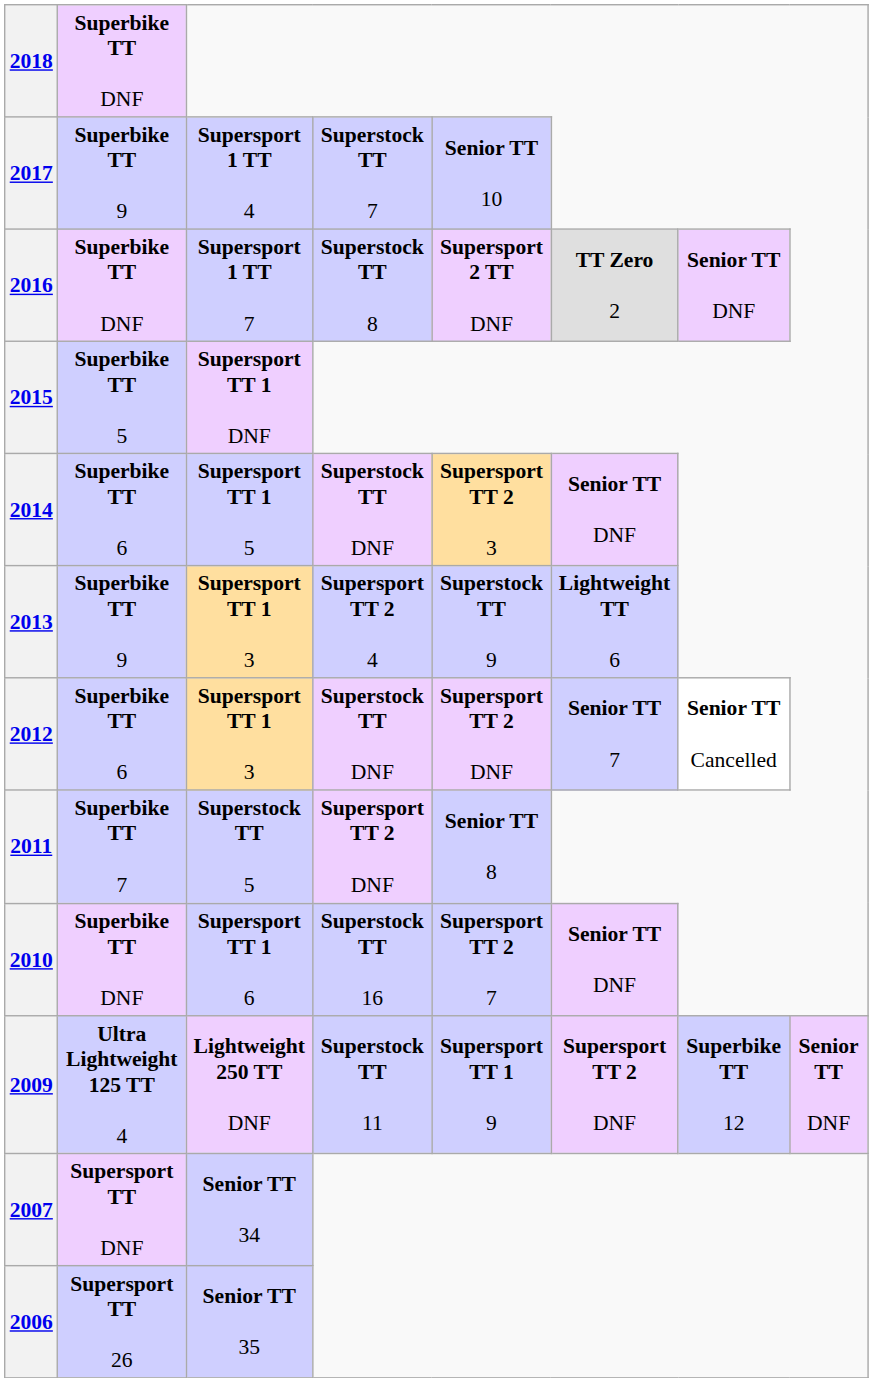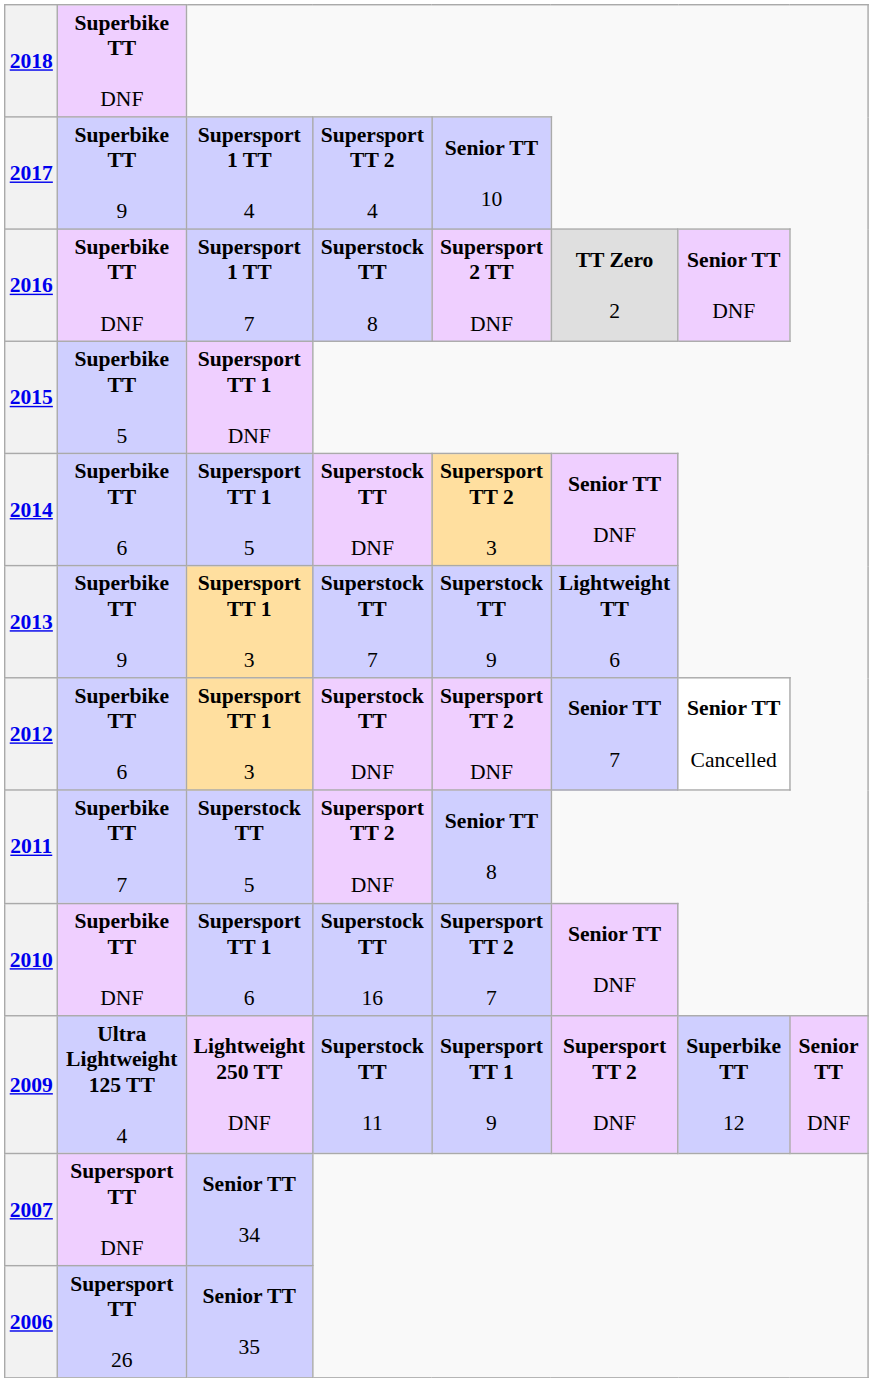 <table class="wikitable" style="font-size: 95%;">
 <tr>
 <th><a href='#'>2018</a></th>
 <td style="background:#efcfff;" align="center" width="140pt"><strong>Superbike TT </strong><br><br>DNF</td>
 </tr>
 <tr>
 <th><a href='#'>2017</a></th>
 <td style="background:#cfcfff;" align="center" width="140pt"><strong>Superbike TT </strong><br><br>9</td>
 <td style="background:#cfcfff;" align="center" width="140pt"><strong>Supersport 1 TT</strong><br><br>4</td>
-<td style="background:#cfcfff;" align="center" width="140pt"><strong>Superstock TT</strong><br><br>7</td>
+<td style="background:#cfcfff;" align="center" width="140pt"><strong>Supersport TT 2</strong><br><br>4</td>
 <td style="background:#cfcfff;" align="center" width="140pt"><strong>Senior TT</strong><br><br>10</td>
 </tr>
 <tr>
 <th><a href='#'>2016</a></th>
 <td style="background:#efcfff;" align="center" width="140pt"><strong>Superbike TT </strong><br><br>DNF</td>
 <td style="background:#cfcfff;" align="center" width="140pt"><strong>Supersport 1 TT</strong><br><br>7</td>
 <td style="background:#cfcfff;" align="center" width="140pt"><strong>Superstock TT</strong><br><br>8</td>
 <td style="background:#efcfff;" align="center" width="140pt"><strong>Supersport 2 TT</strong><br><br>DNF</td>
 <td style="background:#dfdfdf;" align="center" width="140pt"><strong>TT Zero</strong><br><br>2</td>
 <td style="background:#efcfff;" align="center" width="140pt"><strong>Senior TT</strong><br><br>DNF</td>
 </tr>
 <tr>
 <th><a href='#'>2015</a></th>
 <td style="background:#cfcfff;" align="center" width="140pt"><strong>Superbike TT</strong><br><br>5</td>
 <td style="background:#efcfff;" align="center" width="140pt"><strong>Supersport TT 1 </strong><br><br>DNF</td>
 </tr>
 <tr>
 <th><a href='#'>2014</a></th>
 <td style="background:#cfcfff;" align="center" width="140pt"><strong>Superbike TT</strong><br><br>6</td>
 <td style="background:#cfcfff;" align="center" width="140pt"><strong>Supersport TT 1 </strong><br><br>5</td>
 <td style="background:#efcfff;" align="center" width="140pt"><strong>Superstock TT </strong><br><br>DNF</td>
 <td style="background:#FFDF9F;" align="center" width="140pt"><strong>Supersport TT 2 </strong><br><br>3</td>
 <td style="background:#efcfff;" align="center" width="140pt"><strong>Senior TT </strong><br><br>DNF</td>
 </tr>
 <tr>
 <th><a href='#'>2013</a></th>
 <td style="background:#cfcfff;" align="center" width="140pt"><strong>Superbike TT</strong><br><br>9</td>
 <td style="background:#FFDF9F;" align="center" width="140pt"><strong>Supersport TT 1</strong><br><br>3</td>
-<td style="background:#cfcfff;" align="center" width="140pt"><strong>Supersport TT 2</strong><br><br>4</td>
+<td style="background:#cfcfff;" align="center" width="140pt"><strong>Superstock TT</strong><br><br>7</td>
 <td style="background:#cfcfff;" align="center" width="140pt"><strong>Superstock TT </strong><br><br>9</td>
 <td style="background:#cfcfff;" align="center" width="140pt"><strong>Lightweight TT </strong><br><br>6</td>
 </tr>
 <tr>
 <th><a href='#'>2012</a></th>
 <td style="background:#cfcfff;" align="center" width="140pt"><strong>Superbike TT</strong><br><br>6</td>
 <td style="background:#FFDF9F;" align="center" width="140pt"><strong>Supersport TT 1</strong><br><br>3</td>
 <td style="background:#efcfff;" align="center" width="140pt"><strong>Superstock TT </strong><br><br>DNF</td>
 <td style="background:#efcfff;" align="center" width="140pt"><strong>Supersport TT 2</strong><br><br>DNF</td>
 <td style="background:#cfcfff;" align="center" width="140pt"><strong>Senior TT </strong><br><br>7</td>
 <td style="background:#ffffff;" align="center" width="140pt"><strong>Senior TT</strong><br><br>Cancelled</td>
 </tr>
 <tr>
 <th><a href='#'>2011</a></th>
 <td style="background:#cfcfff;" align="center" width="140pt"><strong>Superbike TT</strong><br><br>7</td>
 <td style="background:#cfcfff;" align="center" width="140pt"><strong>Superstock TT</strong><br><br>5</td>
 <td style="background:#efcfff;" align="center" width="140pt"><strong>Supersport TT 2</strong><br><br>DNF</td>
 <td style="background:#cfcfff;" align="center" width="140pt"><strong>Senior TT</strong><br><br>8</td>
 </tr>
 <tr>
 <th><a href='#'>2010</a></th>
 <td style="background:#efcfff;" align="center" width="140pt"><strong>Superbike TT</strong><br><br>DNF</td>
 <td style="background:#cfcfff;" align="center" width="140pt"><strong>Supersport TT 1</strong><br><br>6</td>
 <td style="background:#cfcfff;" align="center" width="140pt"><strong>Superstock TT </strong><br><br>16</td>
 <td style="background:#cfcfff;" align="center" width="140pt"><strong>Supersport TT 2</strong><br><br>7</td>
 <td style="background:#efcfff;" align="center" width="140pt"><strong>Senior TT</strong><br><br>DNF</td>
 </tr>
 <tr>
 <th><a href='#'>2009</a></th>
 <td style="background:#cfcfff;" align="center" width="150pt"><strong>Ultra Lightweight 125 TT</strong><br><br>4</td>
 <td style="background:#efcfff;" align="center" width="140pt"><strong>Lightweight 250 TT</strong><br><br>DNF</td>
 <td style="background:#cfcfff;" align="center" width="140pt"><strong>Superstock TT</strong><br><br>11</td>
 <td style="background:#cfcfff;" align="center" width="140pt"><strong>Supersport TT 1</strong><br><br>9</td>
 <td style="background:#efcfff;" align="center" width="140pt"><strong>Supersport TT 2</strong><br><br>DNF</td>
 <td style="background:#cfcfff;" align="center" width="140pt"><strong>Superbike TT</strong><br><br>12</td>
 <td style="background:#efcfff;" align="center" width="140pt"><strong>Senior TT</strong><br><br>DNF</td>
 </tr>
 <tr>
 <th><a href='#'>2007</a></th>
 <td style="background:#efcfff;" align="center"><strong>Supersport TT</strong><br><br>DNF</td>
 <td style="background:#cfcfff;" align="center"><strong>Senior TT</strong><br><br>34</td>
 </tr>
 <tr>
 <th><a href='#'>2006</a></th>
 <td style="background:#cfcfff;" align="center"><strong>Supersport TT</strong><br><br>26</td>
 <td style="background:#cfcfff;" align="center"><strong>Senior TT</strong><br><br>35</td>
 </tr>
 </table>
